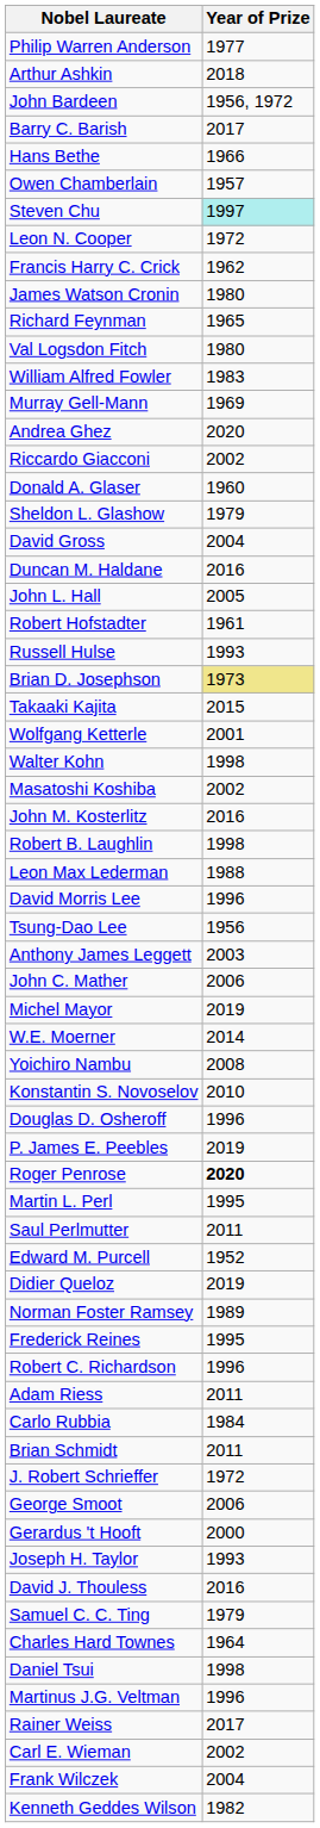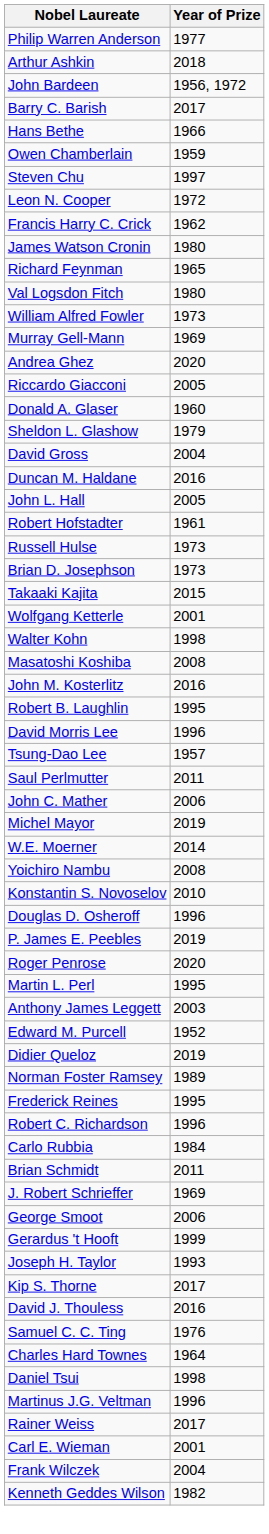 <table class="wikitable">
 <tr>
 <th>Nobel Laureate</th>
 <th>Year of Prize</th>
 </tr>
 <tr>
 <td><a href='#'>Philip Warren Anderson</a></td>
 <td>1977</td>
 </tr>
 <tr>
 <td><a href='#'>Arthur Ashkin</a></td>
 <td>2018</td>
 </tr>
 <tr>
 <td><a href='#'>John Bardeen</a></td>
 <td>1956, 1972</td>
 </tr>
 <tr>
 <td><a href='#'>Barry C. Barish</a></td>
 <td>2017</td>
 </tr>
 <tr>
 <td><a href='#'>Hans Bethe</a></td>
 <td>1966</td>
 </tr>
 <tr>
 <td><a href='#'>Owen Chamberlain</a></td>
-<td>1957</td>
+<td>1959</td>
 </tr>
 <tr>
 <td><a href='#'>Steven Chu</a></td>
-<td style="background: paleturquoise;">1997</td>
+<td>1997</td>
 </tr>
 <tr>
 <td><a href='#'>Leon N. Cooper</a></td>
 <td>1972</td>
 </tr>
 <tr>
 <td><a href='#'>Francis Harry C. Crick</a></td>
 <td>1962</td>
 </tr>
 <tr>
 <td><a href='#'>James Watson Cronin</a></td>
 <td>1980</td>
 </tr>
 <tr>
 <td><a href='#'>Richard Feynman</a></td>
 <td>1965</td>
 </tr>
 <tr>
 <td><a href='#'>Val Logsdon Fitch</a></td>
 <td>1980</td>
 </tr>
 <tr>
 <td><a href='#'>William Alfred Fowler</a></td>
-<td>1983</td>
+<td>1973</td>
 </tr>
 <tr>
 <td><a href='#'>Murray Gell-Mann</a></td>
 <td>1969</td>
 </tr>
 <tr>
 <td><a href='#'>Andrea Ghez</a></td>
 <td>2020</td>
 </tr>
 <tr>
 <td><a href='#'>Riccardo Giacconi</a></td>
-<td>2002</td>
+<td>2005</td>
 </tr>
 <tr>
 <td><a href='#'>Donald A. Glaser</a></td>
 <td>1960</td>
 </tr>
 <tr>
 <td><a href='#'>Sheldon L. Glashow</a></td>
 <td>1979</td>
 </tr>
 <tr>
 <td><a href='#'>David Gross</a></td>
 <td>2004</td>
 </tr>
 <tr>
 <td><a href='#'>Duncan M. Haldane</a></td>
 <td>2016</td>
 </tr>
 <tr>
 <td><a href='#'>John L. Hall</a></td>
 <td>2005</td>
 </tr>
 <tr>
 <td><a href='#'>Robert Hofstadter</a></td>
 <td>1961</td>
 </tr>
 <tr>
 <td><a href='#'>Russell Hulse</a></td>
-<td>1993</td>
+<td>1973</td>
 </tr>
 <tr>
 <td><a href='#'>Brian D. Josephson</a></td>
-<td style="background: khaki;">1973</td>
+<td>1973</td>
 </tr>
 <tr>
 <td><a href='#'>Takaaki Kajita</a></td>
 <td>2015</td>
 </tr>
 <tr>
 <td><a href='#'>Wolfgang Ketterle</a></td>
 <td>2001</td>
 </tr>
 <tr>
 <td><a href='#'>Walter Kohn</a></td>
 <td>1998</td>
 </tr>
 <tr>
 <td><a href='#'>Masatoshi Koshiba</a></td>
-<td>2002</td>
+<td>2008</td>
 </tr>
 <tr>
 <td><a href='#'>John M. Kosterlitz</a></td>
 <td>2016</td>
 </tr>
 <tr>
 <td><a href='#'>Robert B. Laughlin</a></td>
-<td>1998</td>
-</tr>
-<tr>
-<td><a href='#'>Leon Max Lederman</a></td>
-<td>1988</td>
+<td>1995</td>
 </tr>
 <tr>
 <td><a href='#'>David Morris Lee</a></td>
 <td>1996</td>
 </tr>
 <tr>
 <td><a href='#'>Tsung-Dao Lee</a></td>
-<td>1956</td>
+<td>1957</td>
 </tr>
 <tr>
-<td><a href='#'>Anthony James Leggett</a></td>
-<td>2003</td>
+<td><a href='#'>Saul Perlmutter</a></td>
+<td>2011</td>
 </tr>
 <tr>
 <td><a href='#'>John C. Mather</a></td>
 <td>2006</td>
 </tr>
 <tr>
 <td><a href='#'>Michel Mayor</a></td>
 <td>2019</td>
 </tr>
 <tr>
 <td><a href='#'>W.E. Moerner</a></td>
 <td>2014</td>
 </tr>
 <tr>
 <td><a href='#'>Yoichiro Nambu</a></td>
 <td>2008</td>
 </tr>
 <tr>
 <td><a href='#'>Konstantin S. Novoselov</a></td>
 <td>2010</td>
 </tr>
 <tr>
 <td><a href='#'>Douglas D. Osheroff</a></td>
 <td>1996</td>
 </tr>
 <tr>
 <td><a href='#'>P. James E. Peebles</a></td>
 <td>2019</td>
 </tr>
 <tr>
 <td><a href='#'>Roger Penrose</a></td>
-<td><strong>2020</strong></td>
+<td>2020</td>
 </tr>
 <tr>
 <td><a href='#'>Martin L. Perl</a></td>
 <td>1995</td>
 </tr>
 <tr>
-<td><a href='#'>Saul Perlmutter</a></td>
-<td>2011</td>
+<td><a href='#'>Anthony James Leggett</a></td>
+<td>2003</td>
 </tr>
 <tr>
 <td><a href='#'>Edward M. Purcell</a></td>
 <td>1952</td>
 </tr>
 <tr>
 <td><a href='#'>Didier Queloz</a></td>
 <td>2019</td>
 </tr>
 <tr>
 <td><a href='#'>Norman Foster Ramsey</a></td>
 <td>1989</td>
 </tr>
 <tr>
 <td><a href='#'>Frederick Reines</a></td>
 <td>1995</td>
 </tr>
 <tr>
 <td><a href='#'>Robert C. Richardson</a></td>
 <td>1996</td>
 </tr>
 <tr>
-<td><a href='#'>Adam Riess</a></td>
-<td>2011</td>
-</tr>
-<tr>
 <td><a href='#'>Carlo Rubbia</a></td>
 <td>1984</td>
 </tr>
 <tr>
 <td><a href='#'>Brian Schmidt</a></td>
 <td>2011</td>
 </tr>
 <tr>
 <td><a href='#'>J. Robert Schrieffer</a></td>
-<td>1972</td>
+<td>1969</td>
 </tr>
 <tr>
 <td><a href='#'>George Smoot</a></td>
 <td>2006</td>
 </tr>
 <tr>
 <td><a href='#'>Gerardus 't Hooft</a></td>
-<td>2000</td>
+<td>1999</td>
 </tr>
 <tr>
 <td><a href='#'>Joseph H. Taylor</a></td>
 <td>1993</td>
+</tr>
+<tr>
+<td><a href='#'>Kip S. Thorne</a></td>
+<td>2017</td>
 </tr>
 <tr>
 <td><a href='#'>David J. Thouless</a></td>
 <td>2016</td>
 </tr>
 <tr>
 <td><a href='#'>Samuel C. C. Ting</a></td>
-<td>1979</td>
+<td>1976</td>
 </tr>
 <tr>
 <td><a href='#'>Charles Hard Townes</a></td>
 <td>1964</td>
 </tr>
 <tr>
 <td><a href='#'>Daniel Tsui</a></td>
 <td>1998</td>
 </tr>
 <tr>
 <td><a href='#'>Martinus J.G. Veltman</a></td>
 <td>1996</td>
 </tr>
 <tr>
 <td><a href='#'>Rainer Weiss</a></td>
 <td>2017</td>
 </tr>
 <tr>
 <td><a href='#'>Carl E. Wieman</a></td>
-<td>2002</td>
+<td>2001</td>
 </tr>
 <tr>
 <td><a href='#'>Frank Wilczek</a></td>
 <td>2004</td>
 </tr>
 <tr>
 <td><a href='#'>Kenneth Geddes Wilson</a></td>
 <td>1982</td>
 </tr>
 </table>
